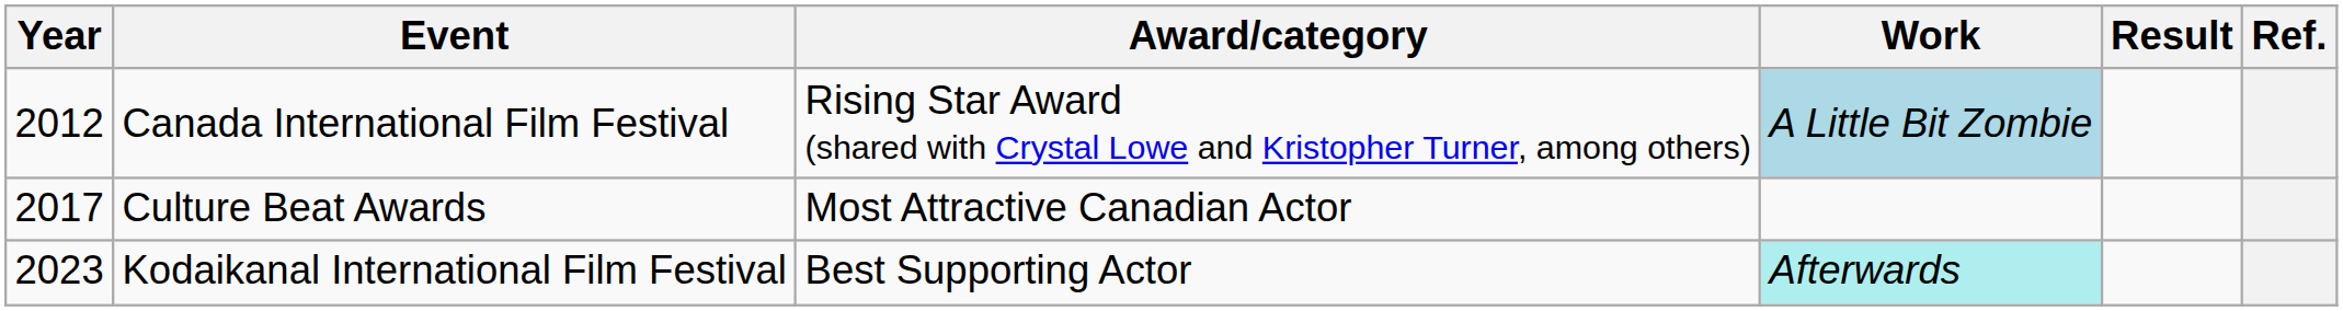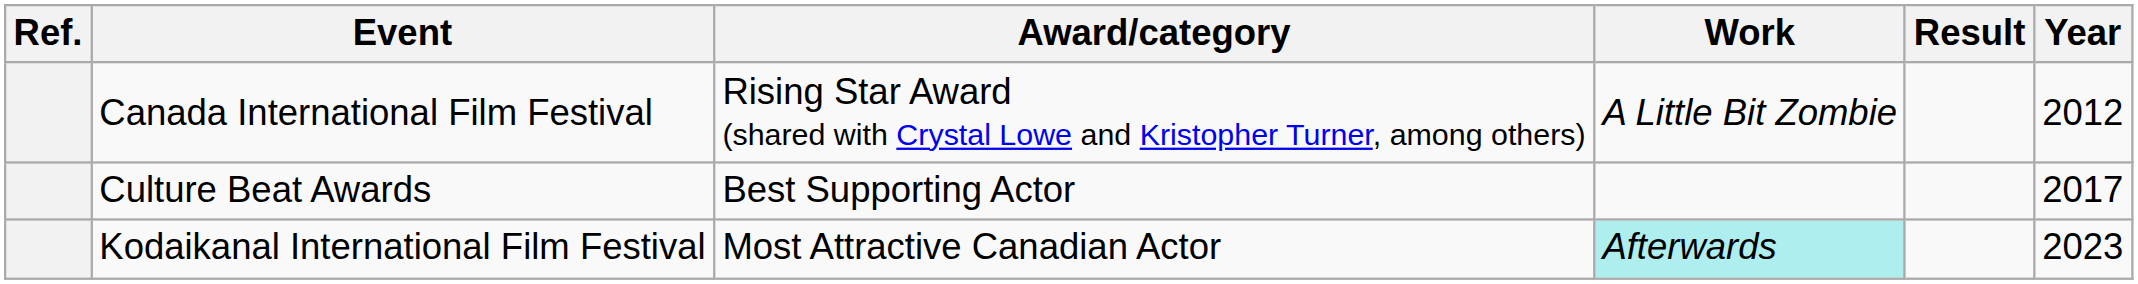 <table class="wikitable sortable">
 <tr>
-<th>Year</th>
+<th>Ref.</th>
 <th>Event</th>
 <th>Award/category</th>
 <th>Work</th>
 <th>Result</th>
-<th>Ref.</th>
+<th>Year</th>
 </tr>
 <tr>
-<td>2012</td>
+<th scope=row></th>
 <td>Canada International Film Festival</td>
 <td>Rising Star Award<br><small>(shared with <a href='#'>Crystal Lowe</a> and <a href='#'>Kristopher Turner</a>, among others)</small></td>
-<td style="background: lightblue;"><em>A Little Bit Zombie</em></td>
+<td><em>A Little Bit Zombie</em></td>
 <td></td>
-<th scope=row></th>
+<td>2012</td>
 </tr>
 <tr>
-<td>2017</td>
+<th scope=row></th>
 <td>Culture Beat Awards</td>
-<td>Most Attractive Canadian Actor</td>
+<td>Best Supporting Actor</td>
 <td></td>
 <td></td>
-<th scope=row></th>
+<td>2017</td>
 </tr>
 <tr>
-<td>2023</td>
+<th scope=row></th>
 <td>Kodaikanal International Film Festival</td>
-<td>Best Supporting Actor</td>
+<td>Most Attractive Canadian Actor</td>
 <td style="background: paleturquoise;"><em>Afterwards</em></td>
 <td></td>
-<th scope=row></th>
+<td>2023</td>
 </tr>
 </table>
